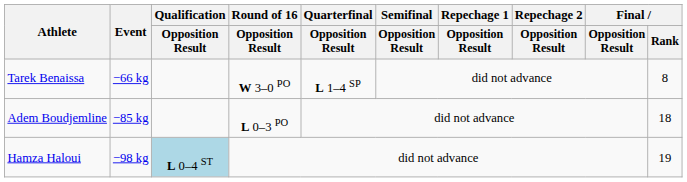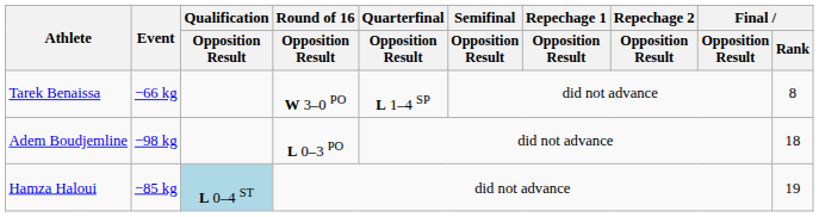 <table class="wikitable" style="font-size:90%">
 <tr>
 <th rowspan=2>Athlete</th>
 <th rowspan=2>Event</th>
 <th>Qualification</th>
 <th>Round of 16</th>
 <th>Quarterfinal</th>
 <th>Semifinal</th>
 <th>Repechage 1</th>
 <th>Repechage 2</th>
 <th colspan=2>Final / </th>
 </tr>
 <tr style="font-size: 95%">
 <th>Opposition<br>Result</th>
 <th>Opposition<br>Result</th>
 <th>Opposition<br>Result</th>
 <th>Opposition<br>Result</th>
 <th>Opposition<br>Result</th>
 <th>Opposition<br>Result</th>
 <th>Opposition<br>Result</th>
 <th>Rank</th>
 </tr>
 <tr align=center>
 <td align=left><a href='#'>Tarek Benaissa</a></td>
 <td align=left><a href='#'>−66 kg</a></td>
 <td></td>
 <td><br><strong>W</strong> 3–0 <sup>PO</sup></td>
 <td><br><strong>L</strong> 1–4 <sup>SP</sup></td>
 <td colspan=4>did not advance</td>
 <td>8</td>
 </tr>
 <tr align=center>
 <td align=left><a href='#'>Adem Boudjemline</a></td>
-<td align=left><a href='#'>−85 kg</a></td>
+<td align=left><a href='#'>−98 kg</a></td>
 <td></td>
 <td><br><strong>L</strong> 0–3 <sup>PO</sup></td>
 <td colspan=5>did not advance</td>
 <td>18</td>
 </tr>
 <tr align=center>
 <td align=left><a href='#'>Hamza Haloui</a></td>
-<td align=left><a href='#'>−98 kg</a></td>
+<td align=left><a href='#'>−85 kg</a></td>
 <td style="background: lightblue;"><br><strong>L</strong> 0–4 <sup>ST</sup></td>
 <td colspan=6>did not advance</td>
 <td>19</td>
 </tr>
 </table>
